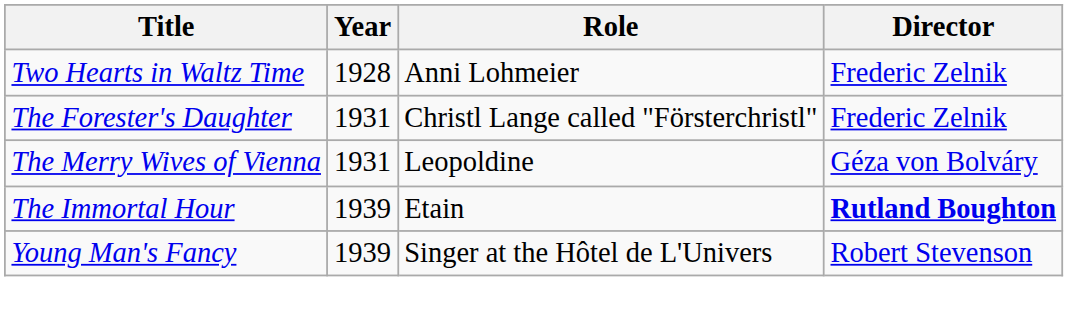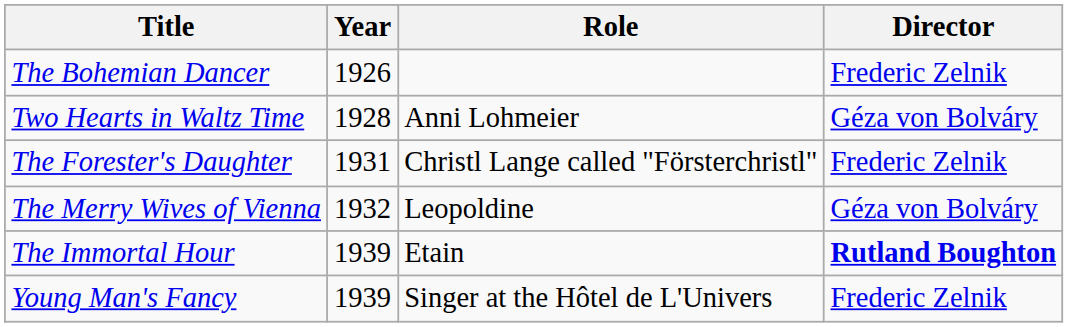 <table class="wikitable">
 <tr>
 <th>Title</th>
 <th>Year</th>
 <th>Role</th>
 <th>Director</th>
 </tr>
 <tr>
+<td><em><a href='#'>The Bohemian Dancer</a></em></td>
+<td>1926</td>
+<td></td>
+<td><a href='#'>Frederic Zelnik</a></td>
+</tr>
+<tr>
 <td><em><a href='#'>Two Hearts in Waltz Time</a></em></td>
 <td>1928</td>
 <td>Anni Lohmeier</td>
-<td><a href='#'>Frederic Zelnik</a></td>
+<td><a href='#'>Géza von Bolváry</a></td>
 </tr>
 <tr>
 <td><em><a href='#'>The Forester's Daughter</a></em></td>
 <td>1931</td>
 <td>Christl Lange called "Försterchristl"</td>
 <td><a href='#'>Frederic Zelnik</a></td>
 </tr>
 <tr>
 <td><em><a href='#'>The Merry Wives of Vienna</a></em></td>
-<td>1931</td>
+<td>1932</td>
 <td>Leopoldine</td>
 <td><a href='#'>Géza von Bolváry</a></td>
 </tr>
 <tr>
 <td><em><a href='#'>The Immortal Hour</a></em></td>
 <td>1939</td>
 <td>Etain</td>
 <td><strong><a href='#'>Rutland Boughton</a></strong></td>
 </tr>
 <tr>
 <td><em><a href='#'>Young Man's Fancy</a></em></td>
 <td>1939</td>
 <td>Singer at the Hôtel de L'Univers</td>
-<td><a href='#'>Robert Stevenson</a></td>
+<td><a href='#'>Frederic Zelnik</a></td>
 </tr>
 </table>
